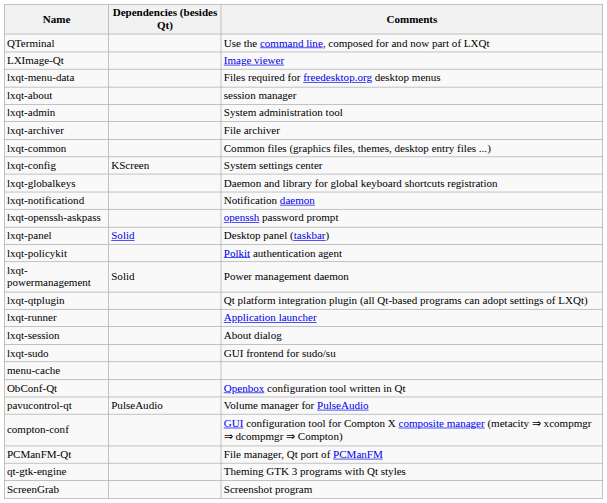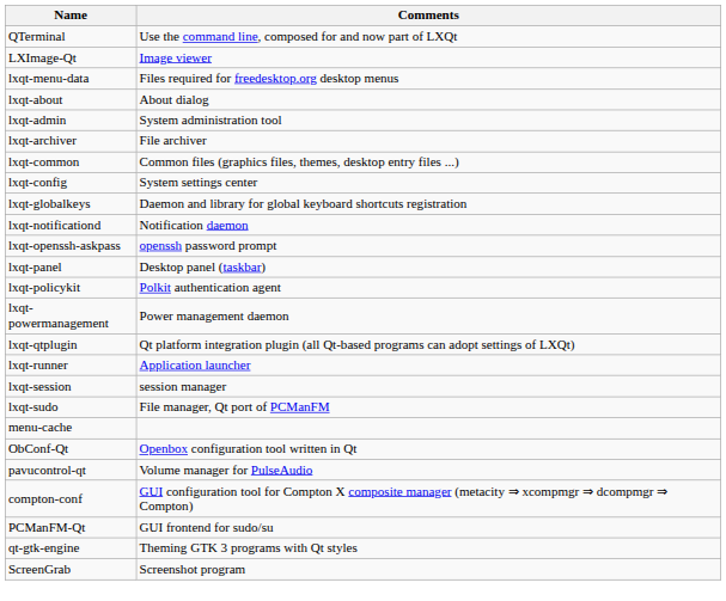 <table class="wikitable">
 <tr>
 <th>Name</th>
-<th>Dependencies (besides Qt)</th>
 <th>Comments</th>
 </tr>
 <tr>
 <td>QTerminal</td>
-<td></td>
 <td>Use the <a href='#'>command line</a>, composed for and now part of LXQt</td>
 </tr>
 <tr>
 <td>LXImage-Qt</td>
-<td></td>
 <td><a href='#'>Image viewer</a></td>
 </tr>
 <tr>
 <td>lxqt-menu-data</td>
-<td></td>
 <td>Files required for <a href='#'>freedesktop.org</a> desktop menus</td>
 </tr>
 <tr>
 <td>lxqt-about</td>
-<td></td>
-<td>session manager</td>
+<td>About dialog</td>
 </tr>
 <tr>
 <td>lxqt-admin</td>
-<td></td>
 <td>System administration tool</td>
 </tr>
 <tr>
 <td>lxqt-archiver</td>
-<td></td>
 <td>File archiver</td>
 </tr>
 <tr>
 <td>lxqt-common</td>
-<td></td>
 <td>Common files (graphics files, themes, desktop entry files ...)</td>
 </tr>
 <tr>
 <td>lxqt-config</td>
-<td>KScreen</td>
 <td>System settings center</td>
 </tr>
 <tr>
 <td>lxqt-globalkeys</td>
-<td></td>
 <td>Daemon and library for global keyboard shortcuts registration</td>
 </tr>
 <tr>
 <td>lxqt-notificationd</td>
-<td></td>
 <td>Notification <a href='#'>daemon</a></td>
 </tr>
 <tr>
 <td>lxqt-openssh-askpass</td>
-<td></td>
 <td><a href='#'>openssh</a> password prompt</td>
 </tr>
 <tr>
 <td>lxqt-panel</td>
-<td><a href='#'>Solid</a></td>
 <td>Desktop panel (<a href='#'>taskbar</a>)</td>
 </tr>
 <tr>
 <td>lxqt-policykit</td>
-<td></td>
 <td><a href='#'>Polkit</a> authentication agent</td>
 </tr>
 <tr>
 <td>lxqt-powermanagement</td>
-<td>Solid</td>
 <td>Power management daemon</td>
 </tr>
 <tr>
 <td>lxqt-qtplugin</td>
-<td></td>
 <td>Qt platform integration plugin (all Qt-based programs can adopt settings of LXQt)</td>
 </tr>
 <tr>
 <td>lxqt-runner</td>
-<td></td>
 <td><a href='#'>Application launcher</a></td>
 </tr>
 <tr>
 <td>lxqt-session</td>
-<td></td>
-<td>About dialog</td>
+<td>session manager</td>
 </tr>
 <tr>
 <td>lxqt-sudo</td>
-<td></td>
-<td>GUI frontend for sudo/su</td>
+<td>File manager, Qt port of <a href='#'>PCManFM</a></td>
 </tr>
 <tr>
 <td>menu-cache</td>
 <td></td>
-<td></td>
 </tr>
 <tr>
 <td>ObConf-Qt</td>
-<td></td>
 <td><a href='#'>Openbox</a> configuration tool written in Qt</td>
 </tr>
 <tr>
 <td>pavucontrol-qt</td>
-<td>PulseAudio</td>
 <td>Volume manager for <a href='#'>PulseAudio</a></td>
 </tr>
 <tr>
 <td>compton-conf</td>
-<td></td>
 <td><a href='#'>GUI</a> configuration tool for Compton X <a href='#'>composite manager</a> (metacity ⇒ xcompmgr ⇒ dcompmgr ⇒ Compton)</td>
 </tr>
 <tr>
 <td>PCManFM-Qt</td>
-<td></td>
-<td>File manager, Qt port of <a href='#'>PCManFM</a></td>
+<td>GUI frontend for sudo/su</td>
 </tr>
 <tr>
 <td>qt-gtk-engine</td>
-<td></td>
 <td>Theming GTK 3 programs with Qt styles</td>
 </tr>
 <tr>
 <td>ScreenGrab</td>
-<td></td>
 <td>Screenshot program</td>
 </tr>
 </table>
